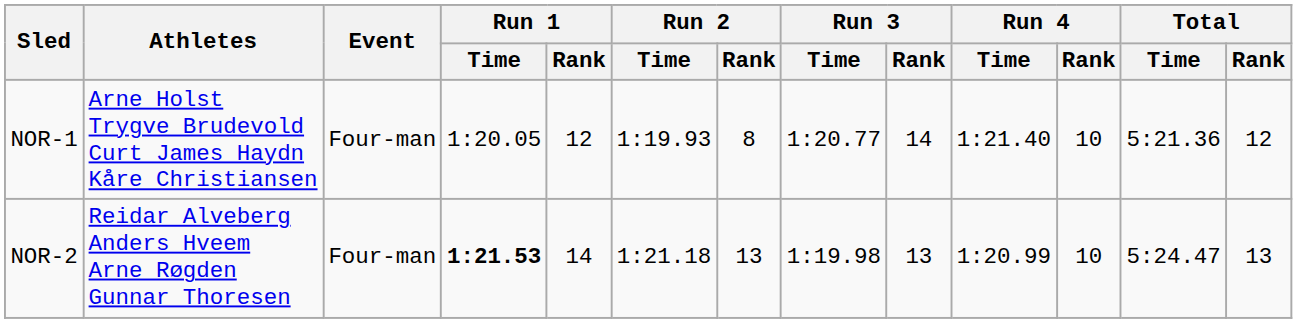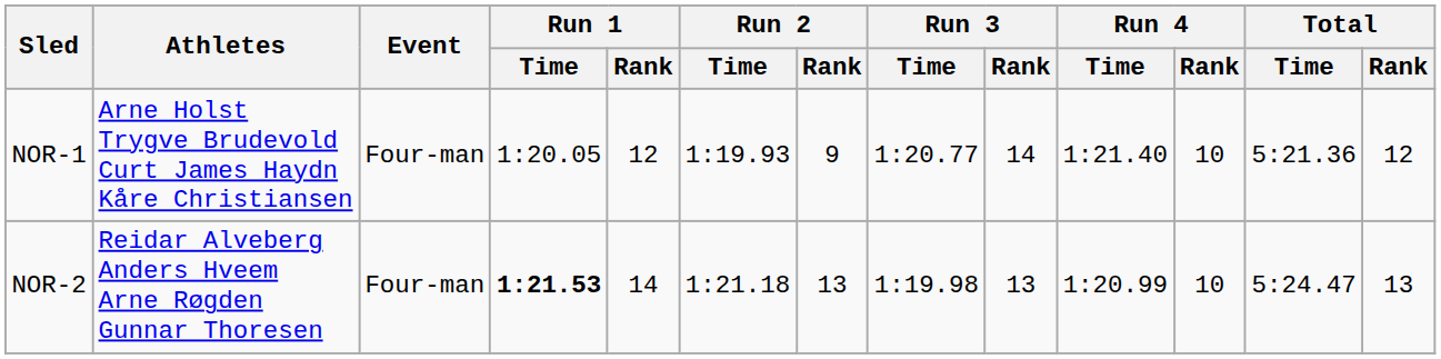 <table class="wikitable" border="1" style="font-size:90%">
 <tr>
 <th rowspan="2">Sled</th>
 <th rowspan="2">Athletes</th>
 <th rowspan="2">Event</th>
 <th colspan="2">Run 1</th>
 <th colspan="2">Run 2</th>
 <th colspan="2">Run 3</th>
 <th colspan="2">Run 4</th>
 <th colspan="2">Total</th>
 </tr>
 <tr>
 <th>Time</th>
 <th>Rank</th>
 <th>Time</th>
 <th>Rank</th>
 <th>Time</th>
 <th>Rank</th>
 <th>Time</th>
 <th>Rank</th>
 <th>Time</th>
 <th>Rank</th>
 </tr>
 <tr>
 <td align="center">NOR-1</td>
 <td><a href='#'>Arne Holst</a><br><a href='#'>Trygve Brudevold</a><br><a href='#'>Curt James Haydn</a><br><a href='#'>Kåre Christiansen</a></td>
 <td>Four-man</td>
 <td align="center">1:20.05</td>
 <td align="center">12</td>
 <td align="center">1:19.93</td>
-<td align="center">8</td>
+<td align="center">9</td>
 <td align="center">1:20.77</td>
 <td align="center">14</td>
 <td align="center">1:21.40</td>
 <td align="center">10</td>
 <td align="center">5:21.36</td>
 <td align="center">12</td>
 </tr>
 <tr>
 <td align="center">NOR-2</td>
 <td><a href='#'>Reidar Alveberg</a><br><a href='#'>Anders Hveem</a><br><a href='#'>Arne Røgden</a><br><a href='#'>Gunnar Thoresen</a></td>
 <td>Four-man</td>
 <td align="center"><strong>1:21.53</strong></td>
 <td align="center">14</td>
 <td align="center">1:21.18</td>
 <td align="center">13</td>
 <td align="center">1:19.98</td>
 <td align="center">13</td>
 <td align="center">1:20.99</td>
 <td align="center">10</td>
 <td align="center">5:24.47</td>
 <td align="center">13</td>
 </tr>
 </table>
